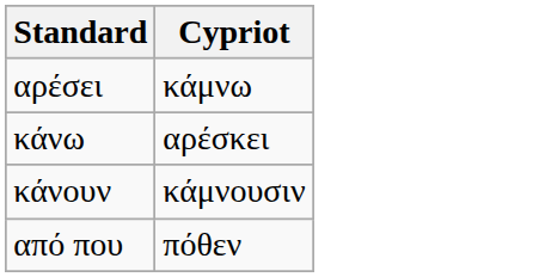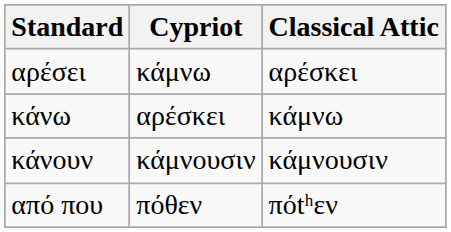 <table class="wikitable">
 <tr>
 <th>Standard</th>
 <th>Cypriot</th>
+<th>Classical Attic<br></th>
 </tr>
 <tr>
 <td>αρέσει</td>
 <td>κάμνω</td>
+<td>αρέσκει </td>
 </tr>
 <tr>
 <td>κάνω</td>
 <td>αρέσκει </td>
+<td>κάμνω</td>
 </tr>
 <tr>
 <td>κάνουν</td>
+<td>κάμνουσιν</td>
 <td>κάμνουσιν</td>
 </tr>
 <tr>
 <td>από που</td>
 <td>πόθεν</td>
+<td>πόtʰεν</td>
 </tr>
 </table>
